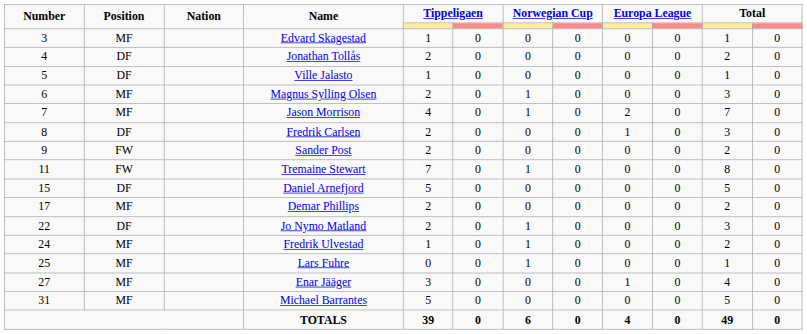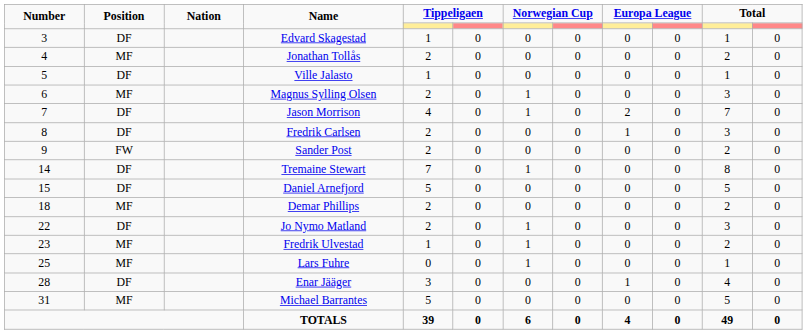 <table class="wikitable" style="font-size: 100%; text-align: center;">
 <tr>
 <td rowspan="2" width="10%" align="center"><strong>Number</strong></td>
 <td rowspan="2" width="10%" align="center"><strong>Position</strong></td>
 <td rowspan="2" width="10%" align="center"><strong>Nation</strong></td>
 <td rowspan="2" width="20%" align="center"><strong>Name</strong></td>
 <td colspan="2" align="center"><strong><a href='#'>Tippeligaen</a></strong></td>
 <td colspan="2" align="center"><strong><a href='#'>Norwegian Cup</a></strong></td>
 <td colspan="2" align="center"><strong><a href='#'>Europa League</a></strong></td>
 <td colspan="2" align="center"><strong>Total</strong></td>
 </tr>
 <tr>
 <th width=60 style="background: #FFEE99"></th>
 <th width=60 style="background: #FF8888"></th>
 <th width=60 style="background: #FFEE99"></th>
 <th width=60 style="background: #FF8888"></th>
 <th width=60 style="background: #FFEE99"></th>
 <th width=60 style="background: #FF8888"></th>
 <th width=60 style="background: #FFEE99"></th>
 <th width=60 style="background: #FF8888"></th>
 </tr>
 <tr>
 <td>3</td>
-<td>MF</td>
+<td>DF</td>
 <td></td>
 <td><a href='#'>Edvard Skagestad</a></td>
 <td>1</td>
 <td>0</td>
 <td>0</td>
 <td>0</td>
 <td>0</td>
 <td>0</td>
 <td>1</td>
 <td>0</td>
 </tr>
 <tr>
 <td>4</td>
-<td>DF</td>
+<td>MF</td>
 <td></td>
 <td><a href='#'>Jonathan Tollås</a></td>
 <td>2</td>
 <td>0</td>
 <td>0</td>
 <td>0</td>
 <td>0</td>
 <td>0</td>
 <td>2</td>
 <td>0</td>
 </tr>
 <tr>
 <td>5</td>
 <td>DF</td>
 <td></td>
 <td><a href='#'>Ville Jalasto</a></td>
 <td>1</td>
 <td>0</td>
 <td>0</td>
 <td>0</td>
 <td>0</td>
 <td>0</td>
 <td>1</td>
 <td>0</td>
 </tr>
 <tr>
 <td>6</td>
 <td>MF</td>
 <td></td>
 <td><a href='#'>Magnus Sylling Olsen</a></td>
 <td>2</td>
 <td>0</td>
 <td>1</td>
 <td>0</td>
 <td>0</td>
 <td>0</td>
 <td>3</td>
 <td>0</td>
 </tr>
 <tr>
 <td>7</td>
-<td>MF</td>
+<td>DF</td>
 <td></td>
 <td><a href='#'>Jason Morrison</a></td>
 <td>4</td>
 <td>0</td>
 <td>1</td>
 <td>0</td>
 <td>2</td>
 <td>0</td>
 <td>7</td>
 <td>0</td>
 </tr>
 <tr>
 <td>8</td>
 <td>DF</td>
 <td></td>
 <td><a href='#'>Fredrik Carlsen</a></td>
 <td>2</td>
 <td>0</td>
 <td>0</td>
 <td>0</td>
 <td>1</td>
 <td>0</td>
 <td>3</td>
 <td>0</td>
 </tr>
 <tr>
 <td>9</td>
 <td>FW</td>
 <td></td>
 <td><a href='#'>Sander Post</a></td>
 <td>2</td>
 <td>0</td>
 <td>0</td>
 <td>0</td>
 <td>0</td>
 <td>0</td>
 <td>2</td>
 <td>0</td>
 </tr>
 <tr>
-<td>11</td>
-<td>FW</td>
+<td>14</td>
+<td>DF</td>
 <td></td>
 <td><a href='#'>Tremaine Stewart</a></td>
 <td>7</td>
 <td>0</td>
 <td>1</td>
 <td>0</td>
 <td>0</td>
 <td>0</td>
 <td>8</td>
 <td>0</td>
 </tr>
 <tr>
 <td>15</td>
 <td>DF</td>
 <td></td>
 <td><a href='#'>Daniel Arnefjord</a></td>
 <td>5</td>
 <td>0</td>
 <td>0</td>
 <td>0</td>
 <td>0</td>
 <td>0</td>
 <td>5</td>
 <td>0</td>
 </tr>
 <tr>
-<td>17</td>
+<td>18</td>
 <td>MF</td>
 <td></td>
 <td><a href='#'>Demar Phillips</a></td>
 <td>2</td>
 <td>0</td>
 <td>0</td>
 <td>0</td>
 <td>0</td>
 <td>0</td>
 <td>2</td>
 <td>0</td>
 </tr>
 <tr>
 <td>22</td>
 <td>DF</td>
 <td></td>
 <td><a href='#'>Jo Nymo Matland</a></td>
 <td>2</td>
 <td>0</td>
 <td>1</td>
 <td>0</td>
 <td>0</td>
 <td>0</td>
 <td>3</td>
 <td>0</td>
 </tr>
 <tr>
-<td>24</td>
+<td>23</td>
 <td>MF</td>
 <td></td>
 <td><a href='#'>Fredrik Ulvestad</a></td>
 <td>1</td>
 <td>0</td>
 <td>1</td>
 <td>0</td>
 <td>0</td>
 <td>0</td>
 <td>2</td>
 <td>0</td>
 </tr>
 <tr>
 <td>25</td>
 <td>MF</td>
 <td></td>
 <td><a href='#'>Lars Fuhre</a></td>
 <td>0</td>
 <td>0</td>
 <td>1</td>
 <td>0</td>
 <td>0</td>
 <td>0</td>
 <td>1</td>
 <td>0</td>
 </tr>
 <tr>
-<td>27</td>
-<td>MF</td>
+<td>28</td>
+<td>DF</td>
 <td></td>
 <td><a href='#'>Enar Jääger</a></td>
 <td>3</td>
 <td>0</td>
 <td>0</td>
 <td>0</td>
 <td>1</td>
 <td>0</td>
 <td>4</td>
 <td>0</td>
 </tr>
 <tr>
 <td>31</td>
 <td>MF</td>
 <td></td>
 <td><a href='#'>Michael Barrantes</a></td>
 <td>5</td>
 <td>0</td>
 <td>0</td>
 <td>0</td>
 <td>0</td>
 <td>0</td>
 <td>5</td>
 <td>0</td>
 </tr>
 <tr>
 <td colspan="3"></td>
 <td><strong>TOTALS</strong></td>
 <td><strong>39</strong></td>
 <td><strong>0</strong></td>
 <td><strong>6</strong></td>
 <td><strong>0</strong></td>
 <td><strong>4</strong></td>
 <td><strong>0</strong></td>
 <td><strong>49</strong></td>
 <td><strong>0</strong></td>
 </tr>
 </table>
